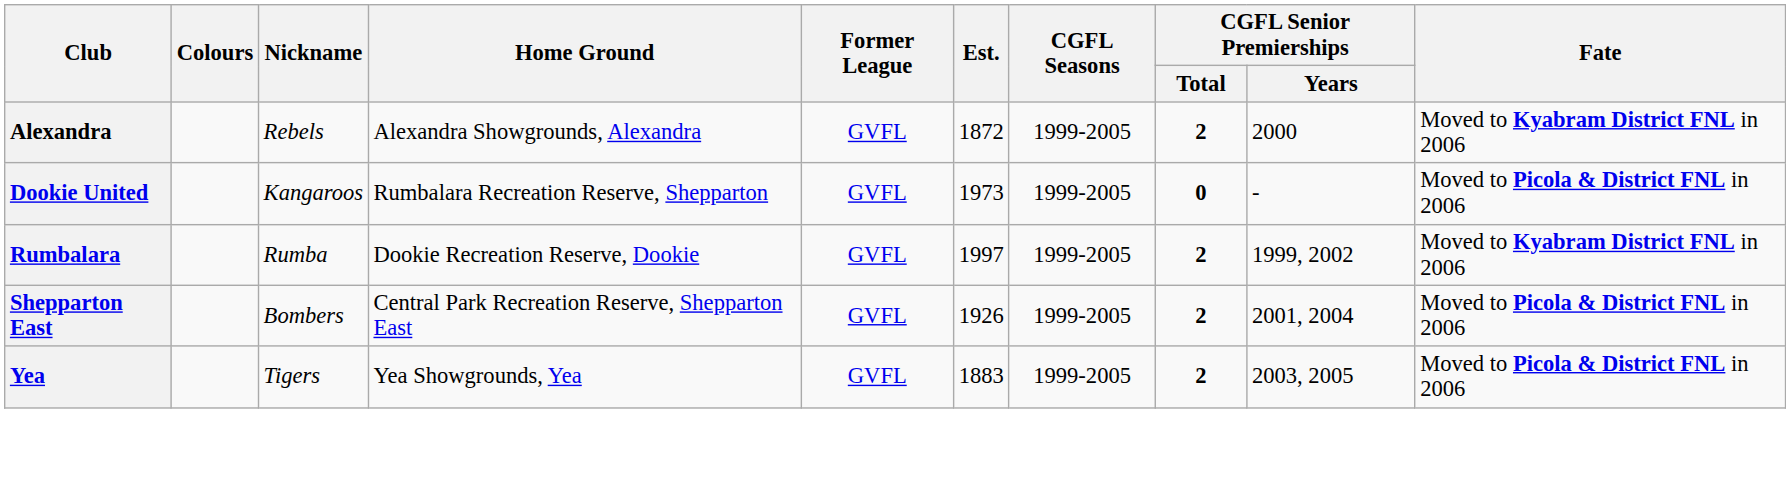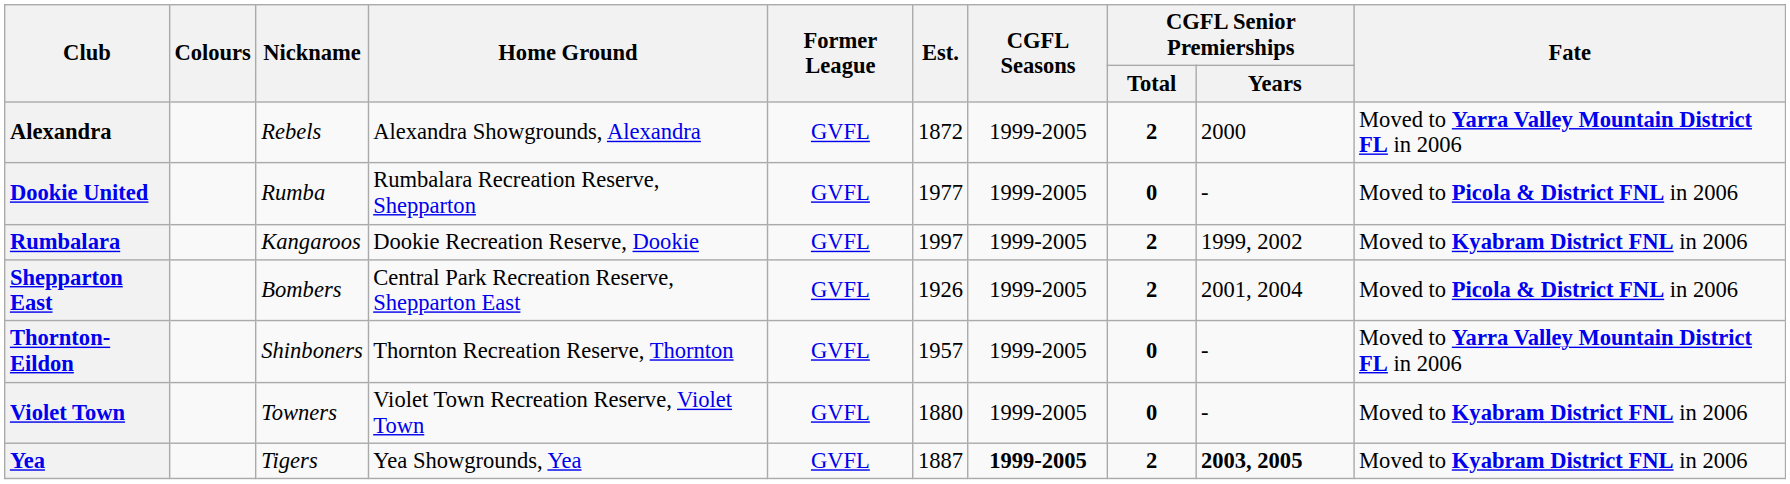 <table class="wikitable sortable " style="width:100%; text-align:left;">
 <tr>
 <th rowspan="2">Club</th>
 <th rowspan="2" class="unsortable">Colours</th>
 <th rowspan="2">Nickname</th>
 <th rowspan="2">Home Ground</th>
 <th rowspan="2">Former League</th>
 <th rowspan="2">Est.</th>
 <th rowspan="2">CGFL Seasons</th>
 <th colspan="2">CGFL Senior Premierships</th>
 <th rowspan="2">Fate</th>
 </tr>
 <tr>
 <th>Total</th>
 <th>Years</th>
 </tr>
 <tr>
 <th style="text-align:left">Alexandra</th>
 <td style="text-align:center;"></td>
 <td><em>Rebels</em></td>
 <td>Alexandra Showgrounds, <a href='#'>Alexandra</a></td>
 <td style="text-align:center;"><a href='#'>GVFL</a></td>
 <td style="text-align:center;">1872</td>
 <td style="text-align:center;">1999-2005</td>
 <td style="text-align:center;"><strong>2</strong></td>
 <td style="text-align:left;">2000</td>
-<td>Moved to <a href='#'><strong>Kyabram District FNL</strong></a> in 2006</td>
+<td>Moved to <a href='#'><strong>Yarra Valley Mountain District FL</strong></a> in 2006</td>
 </tr>
 <tr>
 <th style="text-align:left"><a href='#'>Dookie United</a></th>
 <td style="text-align:center;"></td>
-<td><em>Kangaroos</em></td>
+<td><em>Rumba</em></td>
 <td>Rumbalara Recreation Reserve, <a href='#'>Shepparton</a></td>
 <td style="text-align:center;"><a href='#'>GVFL</a></td>
-<td style="text-align:center;">1973</td>
+<td style="text-align:center;">1977</td>
 <td style="text-align:center;">1999-2005</td>
 <td style="text-align:center;"><strong>0</strong></td>
 <td style="text-align:left;">-</td>
 <td>Moved to <a href='#'><strong>Picola & District FNL</strong></a> in 2006</td>
 </tr>
 <tr>
 <th style="text-align:left"><a href='#'>Rumbalara</a></th>
 <td style="text-align:center;"></td>
-<td><em>Rumba</em></td>
+<td><em>Kangaroos</em></td>
 <td>Dookie Recreation Reserve, <a href='#'>Dookie</a></td>
 <td style="text-align:center;"><a href='#'>GVFL</a></td>
 <td style="text-align:center;">1997</td>
 <td style="text-align:center;">1999-2005</td>
 <td style="text-align:center;"><strong>2</strong></td>
 <td style="text-align:left;">1999, 2002</td>
 <td>Moved to <a href='#'><strong>Kyabram District FNL</strong></a> in 2006</td>
 </tr>
 <tr>
 <th style="text-align:left"><a href='#'>Shepparton East</a></th>
 <td style="text-align:center;"></td>
 <td><em>Bombers</em></td>
 <td>Central Park Recreation Reserve, <a href='#'>Shepparton East</a></td>
 <td style="text-align:center;"><a href='#'>GVFL</a></td>
 <td style="text-align:center;">1926</td>
 <td style="text-align:center;">1999-2005</td>
 <td style="text-align:center;"><strong>2</strong></td>
 <td style="text-align:left;">2001, 2004</td>
 <td>Moved to <a href='#'><strong>Picola & District FNL</strong></a> in 2006</td>
 </tr>
 <tr>
+<th style="text-align:left"><a href='#'>Thornton-Eildon</a></th>
+<td style="text-align:center;"></td>
+<td><em>Shinboners</em></td>
+<td>Thornton Recreation Reserve, <a href='#'>Thornton</a></td>
+<td style="text-align:center;"><a href='#'>GVFL</a></td>
+<td style="text-align:center;">1957</td>
+<td style="text-align:center;">1999-2005</td>
+<td style="text-align:center;"><strong>0</strong></td>
+<td style="text-align:left;">-</td>
+<td>Moved to <a href='#'><strong>Yarra Valley Mountain District FL</strong></a> in 2006</td>
+</tr>
+<tr>
+<th style="text-align:left"><a href='#'>Violet Town</a></th>
+<td style="text-align:center;"></td>
+<td><em>Towners</em></td>
+<td>Violet Town Recreation Reserve, <a href='#'>Violet Town</a></td>
+<td style="text-align:center;"><a href='#'>GVFL</a></td>
+<td style="text-align:center;">1880</td>
+<td style="text-align:center;">1999-2005</td>
+<td style="text-align:center;"><strong>0</strong></td>
+<td style="text-align:left;">-</td>
+<td>Moved to <a href='#'><strong>Kyabram District FNL</strong></a> in 2006</td>
+</tr>
+<tr>
 <th style="text-align:left"><a href='#'>Yea</a></th>
 <td style="text-align:center;"></td>
 <td><em>Tigers</em></td>
 <td>Yea Showgrounds, <a href='#'>Yea</a></td>
 <td style="text-align:center;"><a href='#'>GVFL</a></td>
-<td style="text-align:center;">1883</td>
-<td style="text-align:center;">1999-2005</td>
+<td style="text-align:center;">1887</td>
+<td style="text-align:center;"><strong>1999-2005</strong></td>
 <td style="text-align:center;"><strong>2</strong></td>
-<td style="text-align:left;">2003, 2005</td>
-<td>Moved to <a href='#'><strong>Picola & District FNL</strong></a> in 2006</td>
+<td style="text-align:left;"><strong>2003, 2005</strong></td>
+<td>Moved to <a href='#'><strong>Kyabram District FNL</strong></a> in 2006</td>
 </tr>
 </table>
